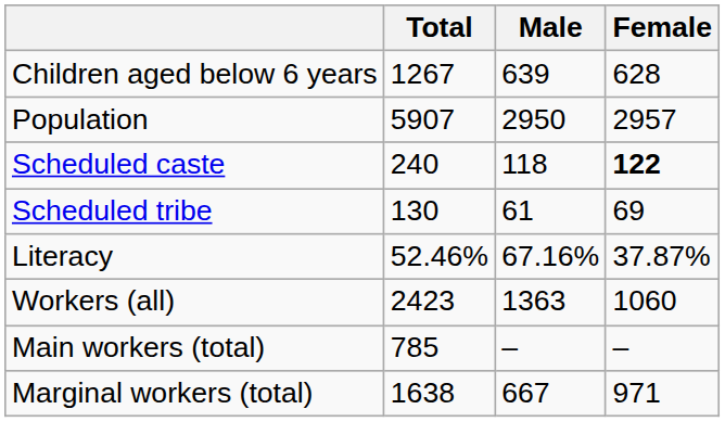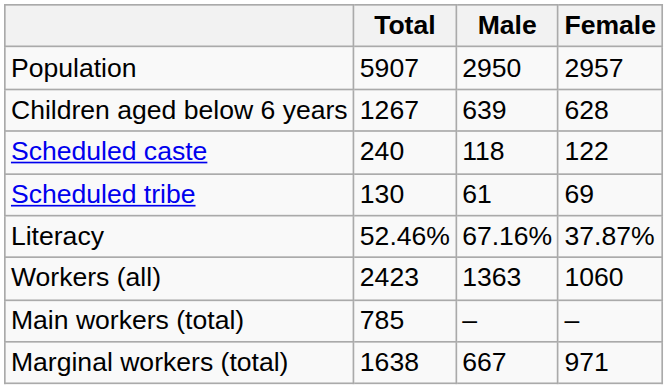 <table class="wikitable sortable">
 <tr>
 <th></th>
 <th>Total</th>
 <th>Male</th>
 <th>Female</th>
 </tr>
 <tr>
+<td>Population</td>
+<td>5907</td>
+<td>2950</td>
+<td>2957</td>
+</tr>
+<tr>
 <td>Children aged below 6 years</td>
 <td>1267</td>
 <td>639</td>
 <td>628</td>
 </tr>
 <tr>
-<td>Population</td>
-<td>5907</td>
-<td>2950</td>
-<td>2957</td>
-</tr>
-<tr>
 <td><a href='#'>Scheduled caste</a></td>
 <td>240</td>
 <td>118</td>
-<td><strong>122</strong></td>
+<td>122</td>
 </tr>
 <tr>
 <td><a href='#'>Scheduled tribe</a></td>
 <td>130</td>
 <td>61</td>
 <td>69</td>
 </tr>
 <tr>
 <td>Literacy</td>
 <td>52.46%</td>
 <td>67.16%</td>
 <td>37.87%</td>
 </tr>
 <tr>
 <td>Workers (all)</td>
 <td>2423</td>
 <td>1363</td>
 <td>1060</td>
 </tr>
 <tr>
 <td>Main workers (total)</td>
 <td>785</td>
 <td>–</td>
 <td>–</td>
 </tr>
 <tr>
 <td>Marginal workers (total)</td>
 <td>1638</td>
 <td>667</td>
 <td>971</td>
 </tr>
 </table>
